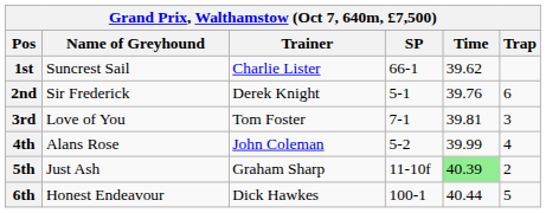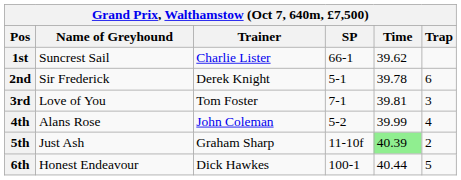 <table class="wikitable">
 <tr>
 <th colspan="6"><a href='#'>Grand Prix</a>, <a href='#'>Walthamstow</a> (Oct 7, 640m, £7,500)</th>
 </tr>
 <tr>
 <th width=30>Pos</th>
 <th width=180>Name of Greyhound</th>
 <th width=150>Trainer</th>
 <th width=50>SP</th>
 <th width=50>Time</th>
 <th width=30>Trap</th>
 </tr>
 <tr>
 <th>1st</th>
 <td>Suncrest Sail</td>
 <td><a href='#'>Charlie Lister</a></td>
 <td>66-1</td>
 <td>39.62</td>
 <td></td>
 </tr>
 <tr>
 <th>2nd</th>
 <td>Sir Frederick</td>
 <td>Derek Knight</td>
 <td>5-1</td>
-<td>39.76</td>
+<td>39.78</td>
 <td>6</td>
 </tr>
 <tr>
 <th>3rd</th>
 <td>Love of You</td>
 <td>Tom Foster</td>
 <td>7-1</td>
 <td>39.81</td>
 <td>3</td>
 </tr>
 <tr>
 <th>4th</th>
 <td>Alans Rose</td>
 <td><a href='#'>John Coleman</a></td>
 <td>5-2</td>
 <td>39.99</td>
 <td>4</td>
 </tr>
 <tr>
 <th>5th</th>
 <td>Just Ash</td>
 <td>Graham Sharp</td>
 <td>11-10f</td>
 <td style="background: lightgreen;">40.39</td>
 <td>2</td>
 </tr>
 <tr>
 <th>6th</th>
 <td>Honest Endeavour</td>
 <td>Dick Hawkes</td>
 <td>100-1</td>
 <td>40.44</td>
 <td>5</td>
 </tr>
 </table>
